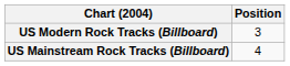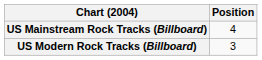 <table class="wikitable plainrowheaders" style="text-align:center">
 <tr>
 <th>Chart (2004)</th>
 <th>Position</th>
 </tr>
 <tr>
+<th scope="row">US Mainstream Rock Tracks (<em>Billboard</em>)</th>
+<td>4</td>
+</tr>
+<tr>
 <th scope="row">US Modern Rock Tracks (<em>Billboard</em>)</th>
 <td>3</td>
 </tr>
-<tr>
-<th scope="row">US Mainstream Rock Tracks (<em>Billboard</em>)</th>
-<td>4</td>
-</tr>
 </table>
